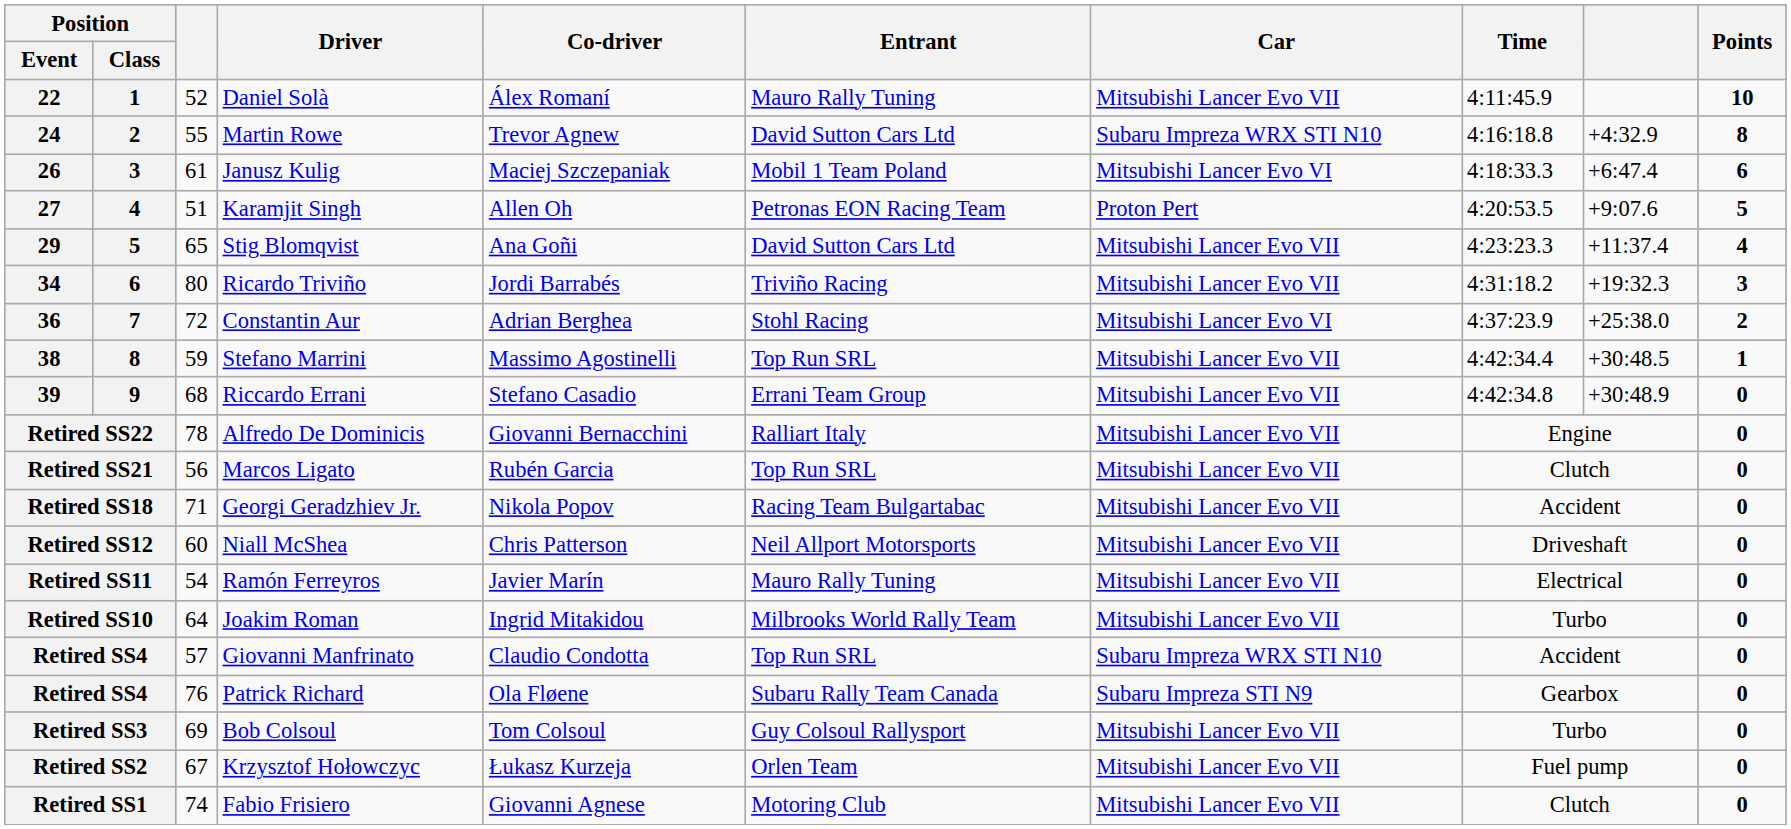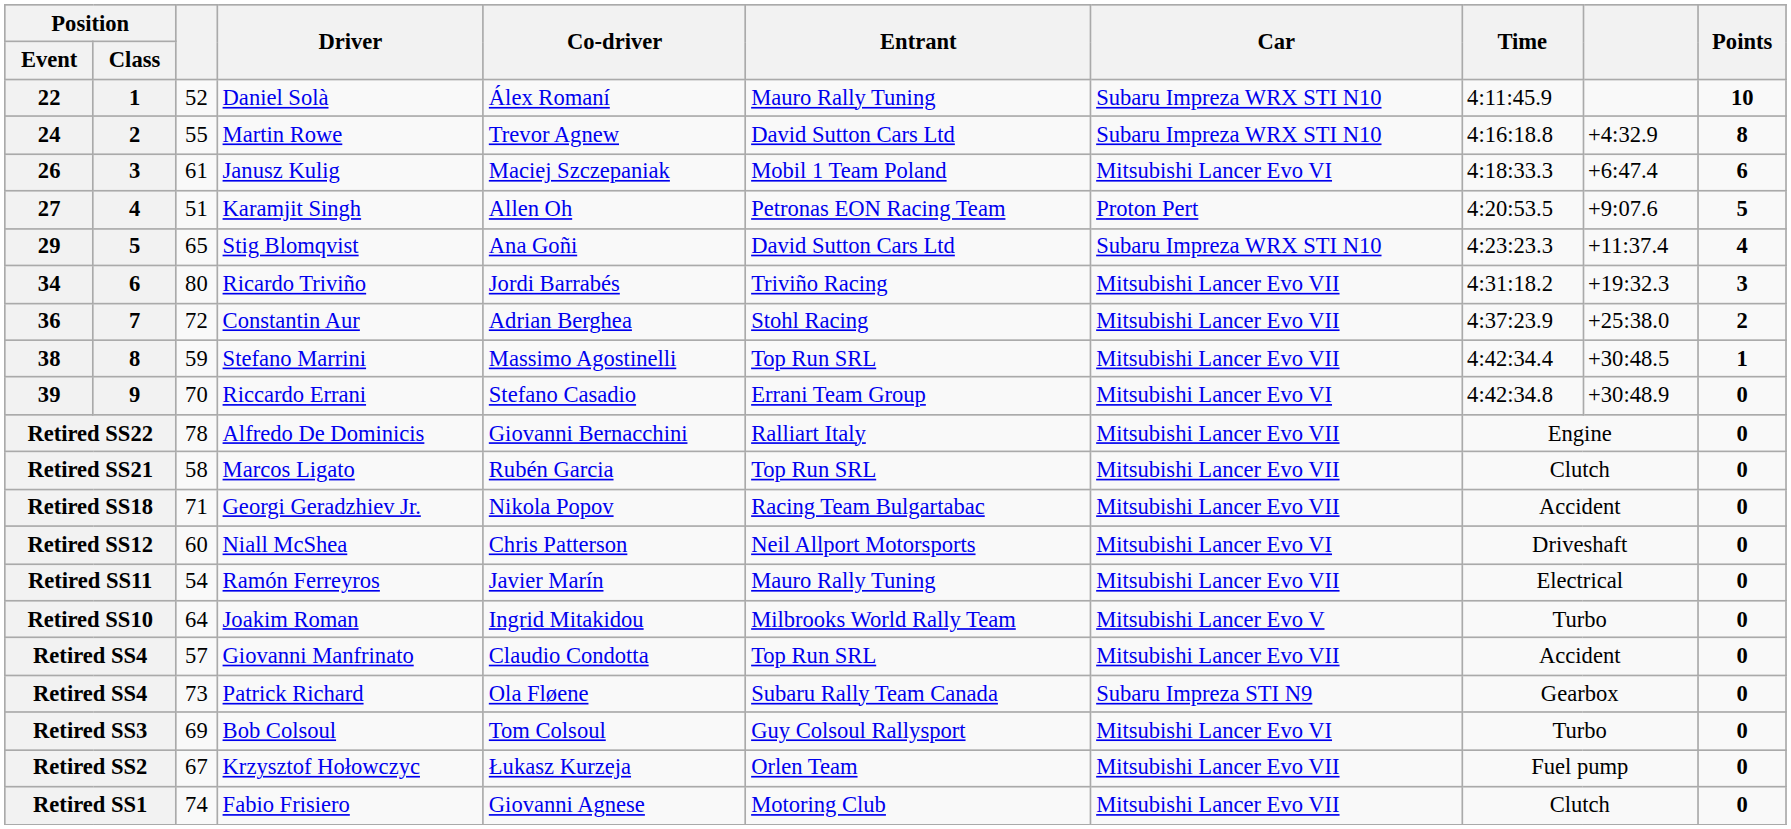 <table class="wikitable" width=85% style="font-size: 85%;">
 <tr>
 <th colspan="2">Position</th>
 <th rowspan="2"></th>
 <th rowspan="2">Driver</th>
 <th rowspan="2">Co-driver</th>
 <th rowspan="2">Entrant</th>
 <th rowspan="2">Car</th>
 <th rowspan="2">Time</th>
 <th rowspan="2"></th>
 <th rowspan="2">Points</th>
 </tr>
 <tr>
 <th>Event</th>
 <th>Class</th>
 </tr>
 <tr>
 <th>22</th>
 <th>1</th>
 <td align="center">52</td>
 <td> <a href='#'>Daniel Solà</a></td>
 <td> <a href='#'>Álex Romaní</a></td>
 <td> <a href='#'>Mauro Rally Tuning</a></td>
-<td><a href='#'>Mitsubishi Lancer Evo VII</a></td>
+<td><a href='#'>Subaru Impreza WRX STI N10</a></td>
 <td>4:11:45.9</td>
 <td></td>
 <td align="center"><strong>10</strong></td>
 </tr>
 <tr>
 <th>24</th>
 <th>2</th>
 <td align="center">55</td>
 <td> <a href='#'>Martin Rowe</a></td>
 <td> <a href='#'>Trevor Agnew</a></td>
 <td> <a href='#'>David Sutton Cars Ltd</a></td>
 <td><a href='#'>Subaru Impreza WRX STI N10</a></td>
 <td>4:16:18.8</td>
 <td>+4:32.9</td>
 <td align="center"><strong>8</strong></td>
 </tr>
 <tr>
 <th>26</th>
 <th>3</th>
 <td align="center">61</td>
 <td> <a href='#'>Janusz Kulig</a></td>
 <td> <a href='#'>Maciej Szczepaniak</a></td>
 <td> <a href='#'>Mobil 1 Team Poland</a></td>
 <td><a href='#'>Mitsubishi Lancer Evo VI</a></td>
 <td>4:18:33.3</td>
 <td>+6:47.4</td>
 <td align="center"><strong>6</strong></td>
 </tr>
 <tr>
 <th>27</th>
 <th>4</th>
 <td align="center">51</td>
 <td> <a href='#'>Karamjit Singh</a></td>
 <td> <a href='#'>Allen Oh</a></td>
 <td> <a href='#'>Petronas EON Racing Team</a></td>
 <td><a href='#'>Proton Pert</a></td>
 <td>4:20:53.5</td>
 <td>+9:07.6</td>
 <td align="center"><strong>5</strong></td>
 </tr>
 <tr>
 <th>29</th>
 <th>5</th>
 <td align="center">65</td>
 <td> <a href='#'>Stig Blomqvist</a></td>
 <td> <a href='#'>Ana Goñi</a></td>
 <td> <a href='#'>David Sutton Cars Ltd</a></td>
-<td><a href='#'>Mitsubishi Lancer Evo VII</a></td>
+<td><a href='#'>Subaru Impreza WRX STI N10</a></td>
 <td>4:23:23.3</td>
 <td>+11:37.4</td>
 <td align="center"><strong>4</strong></td>
 </tr>
 <tr>
 <th>34</th>
 <th>6</th>
 <td align="center">80</td>
 <td> <a href='#'>Ricardo Triviño</a></td>
 <td> <a href='#'>Jordi Barrabés</a></td>
 <td> <a href='#'>Triviño Racing</a></td>
 <td><a href='#'>Mitsubishi Lancer Evo VII</a></td>
 <td>4:31:18.2</td>
 <td>+19:32.3</td>
 <td align="center"><strong>3</strong></td>
 </tr>
 <tr>
 <th>36</th>
 <th>7</th>
 <td align="center">72</td>
 <td> <a href='#'>Constantin Aur</a></td>
 <td> <a href='#'>Adrian Berghea</a></td>
 <td> <a href='#'>Stohl Racing</a></td>
-<td><a href='#'>Mitsubishi Lancer Evo VI</a></td>
+<td><a href='#'>Mitsubishi Lancer Evo VII</a></td>
 <td>4:37:23.9</td>
 <td>+25:38.0</td>
 <td align="center"><strong>2</strong></td>
 </tr>
 <tr>
 <th>38</th>
 <th>8</th>
 <td align="center">59</td>
 <td> <a href='#'>Stefano Marrini</a></td>
 <td> <a href='#'>Massimo Agostinelli</a></td>
 <td> <a href='#'>Top Run SRL</a></td>
 <td><a href='#'>Mitsubishi Lancer Evo VII</a></td>
 <td>4:42:34.4</td>
 <td>+30:48.5</td>
 <td align="center"><strong>1</strong></td>
 </tr>
 <tr>
 <th>39</th>
 <th>9</th>
-<td align="center">68</td>
+<td align="center">70</td>
 <td> <a href='#'>Riccardo Errani</a></td>
 <td> <a href='#'>Stefano Casadio</a></td>
 <td> <a href='#'>Errani Team Group</a></td>
-<td><a href='#'>Mitsubishi Lancer Evo VII</a></td>
+<td><a href='#'>Mitsubishi Lancer Evo VI</a></td>
 <td>4:42:34.8</td>
 <td>+30:48.9</td>
 <td align="center"><strong>0</strong></td>
 </tr>
 <tr>
 <th colspan="2">Retired SS22</th>
 <td align="center">78</td>
 <td> <a href='#'>Alfredo De Dominicis</a></td>
 <td> <a href='#'>Giovanni Bernacchini</a></td>
 <td> <a href='#'>Ralliart Italy</a></td>
 <td><a href='#'>Mitsubishi Lancer Evo VII</a></td>
 <td align="center" colspan="2">Engine</td>
 <td align="center"><strong>0</strong></td>
 </tr>
 <tr>
 <th colspan="2">Retired SS21</th>
-<td align="center">56</td>
+<td align="center">58</td>
 <td> <a href='#'>Marcos Ligato</a></td>
 <td> <a href='#'>Rubén Garcia</a></td>
 <td> <a href='#'>Top Run SRL</a></td>
 <td><a href='#'>Mitsubishi Lancer Evo VII</a></td>
 <td align="center" colspan="2">Clutch</td>
 <td align="center"><strong>0</strong></td>
 </tr>
 <tr>
 <th colspan="2">Retired SS18</th>
 <td align="center">71</td>
 <td> <a href='#'>Georgi Geradzhiev Jr.</a></td>
 <td> <a href='#'>Nikola Popov</a></td>
 <td> <a href='#'>Racing Team Bulgartabac</a></td>
 <td><a href='#'>Mitsubishi Lancer Evo VII</a></td>
 <td align="center" colspan="2">Accident</td>
 <td align="center"><strong>0</strong></td>
 </tr>
 <tr>
 <th colspan="2">Retired SS12</th>
 <td align="center">60</td>
 <td> <a href='#'>Niall McShea</a></td>
 <td> <a href='#'>Chris Patterson</a></td>
 <td> <a href='#'>Neil Allport Motorsports</a></td>
-<td><a href='#'>Mitsubishi Lancer Evo VII</a></td>
+<td><a href='#'>Mitsubishi Lancer Evo VI</a></td>
 <td align="center" colspan="2">Driveshaft</td>
 <td align="center"><strong>0</strong></td>
 </tr>
 <tr>
 <th colspan="2">Retired SS11</th>
 <td align="center">54</td>
 <td> <a href='#'>Ramón Ferreyros</a></td>
 <td> <a href='#'>Javier Marín</a></td>
 <td> <a href='#'>Mauro Rally Tuning</a></td>
 <td><a href='#'>Mitsubishi Lancer Evo VII</a></td>
 <td align="center" colspan="2">Electrical</td>
 <td align="center"><strong>0</strong></td>
 </tr>
 <tr>
 <th colspan="2">Retired SS10</th>
 <td align="center">64</td>
 <td> <a href='#'>Joakim Roman</a></td>
 <td> <a href='#'>Ingrid Mitakidou</a></td>
 <td> <a href='#'>Milbrooks World Rally Team</a></td>
-<td><a href='#'>Mitsubishi Lancer Evo VII</a></td>
+<td><a href='#'>Mitsubishi Lancer Evo V</a></td>
 <td align="center" colspan="2">Turbo</td>
 <td align="center"><strong>0</strong></td>
 </tr>
 <tr>
 <th colspan="2">Retired SS4</th>
 <td align="center">57</td>
 <td> <a href='#'>Giovanni Manfrinato</a></td>
 <td> <a href='#'>Claudio Condotta</a></td>
 <td> <a href='#'>Top Run SRL</a></td>
-<td><a href='#'>Subaru Impreza WRX STI N10</a></td>
+<td><a href='#'>Mitsubishi Lancer Evo VII</a></td>
 <td align="center" colspan="2">Accident</td>
 <td align="center"><strong>0</strong></td>
 </tr>
 <tr>
 <th colspan="2">Retired SS4</th>
-<td align="center">76</td>
+<td align="center">73</td>
 <td> <a href='#'>Patrick Richard</a></td>
 <td> <a href='#'>Ola Fløene</a></td>
 <td> <a href='#'>Subaru Rally Team Canada</a></td>
 <td><a href='#'>Subaru Impreza STI N9</a></td>
 <td align="center" colspan="2">Gearbox</td>
 <td align="center"><strong>0</strong></td>
 </tr>
 <tr>
 <th colspan="2">Retired SS3</th>
 <td align="center">69</td>
 <td> <a href='#'>Bob Colsoul</a></td>
 <td> <a href='#'>Tom Colsoul</a></td>
 <td> <a href='#'>Guy Colsoul Rallysport</a></td>
-<td><a href='#'>Mitsubishi Lancer Evo VII</a></td>
+<td><a href='#'>Mitsubishi Lancer Evo VI</a></td>
 <td align="center" colspan="2">Turbo</td>
 <td align="center"><strong>0</strong></td>
 </tr>
 <tr>
 <th colspan="2">Retired SS2</th>
 <td align="center">67</td>
 <td> <a href='#'>Krzysztof Hołowczyc</a></td>
 <td> <a href='#'>Łukasz Kurzeja</a></td>
 <td> <a href='#'>Orlen Team</a></td>
 <td><a href='#'>Mitsubishi Lancer Evo VII</a></td>
 <td align="center" colspan="2">Fuel pump</td>
 <td align="center"><strong>0</strong></td>
 </tr>
 <tr>
 <th colspan="2">Retired SS1</th>
 <td align="center">74</td>
 <td> <a href='#'>Fabio Frisiero</a></td>
 <td> <a href='#'>Giovanni Agnese</a></td>
 <td> <a href='#'>Motoring Club</a></td>
 <td><a href='#'>Mitsubishi Lancer Evo VII</a></td>
 <td align="center" colspan="2">Clutch</td>
 <td align="center"><strong>0</strong></td>
 </tr>
 <tr>
 </tr>
 </table>
